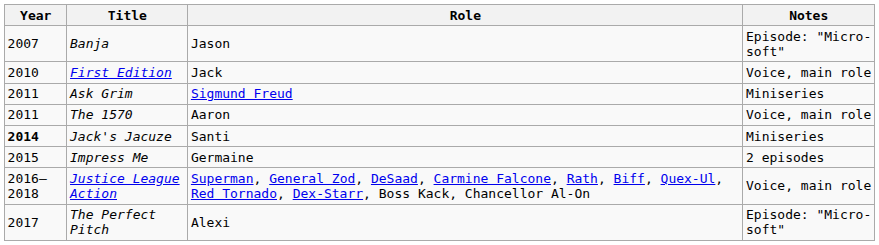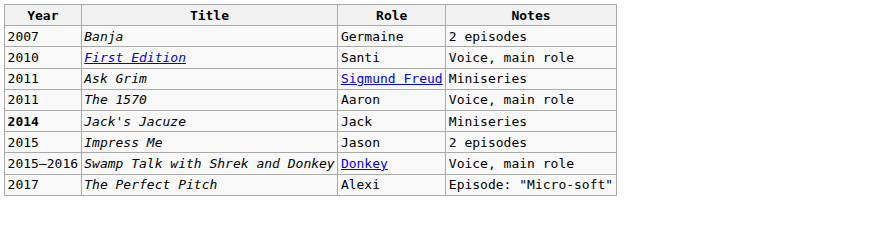 <table class="wikitable sortable">
 <tr>
 <th>Year</th>
 <th>Title</th>
 <th>Role</th>
 <th class="unsortable">Notes</th>
 </tr>
 <tr>
 <td>2007</td>
 <td><em>Banja</em></td>
-<td>Jason</td>
-<td>Episode: "Micro-soft"</td>
+<td>Germaine</td>
+<td>2 episodes</td>
 </tr>
 <tr>
 <td>2010</td>
 <td><em><a href='#'>First Edition</a></em></td>
-<td>Jack</td>
+<td>Santi</td>
 <td>Voice, main role</td>
 </tr>
 <tr>
 <td>2011</td>
 <td><em>Ask Grim</em></td>
 <td><a href='#'>Sigmund Freud</a></td>
 <td>Miniseries</td>
 </tr>
 <tr>
 <td>2011</td>
 <td><em>The 1570</em></td>
 <td>Aaron</td>
 <td>Voice, main role</td>
 </tr>
 <tr>
 <td><strong>2014</strong></td>
 <td><em>Jack's Jacuze</em></td>
-<td>Santi</td>
+<td>Jack</td>
 <td>Miniseries</td>
 </tr>
 <tr>
 <td>2015</td>
 <td><em>Impress Me</em></td>
-<td>Germaine</td>
+<td>Jason</td>
 <td>2 episodes</td>
 </tr>
 <tr>
-<td>2016–2018</td>
-<td><em><a href='#'>Justice League Action</a></em></td>
-<td><a href='#'>Superman</a>, <a href='#'>General Zod</a>, <a href='#'>DeSaad</a>, <a href='#'>Carmine Falcone</a>, <a href='#'>Rath</a>, <a href='#'>Biff</a>, <a href='#'>Quex-Ul</a>, <a href='#'>Red Tornado</a>, <a href='#'>Dex-Starr</a>, Boss Kack, Chancellor Al-On</td>
+<td>2015–2016</td>
+<td><em>Swamp Talk with Shrek and Donkey</em></td>
+<td><a href='#'>Donkey</a></td>
 <td>Voice, main role</td>
 </tr>
 <tr>
 <td>2017</td>
 <td><em>The Perfect Pitch</em></td>
 <td>Alexi</td>
 <td>Episode: "Micro-soft"</td>
 </tr>
 </table>
